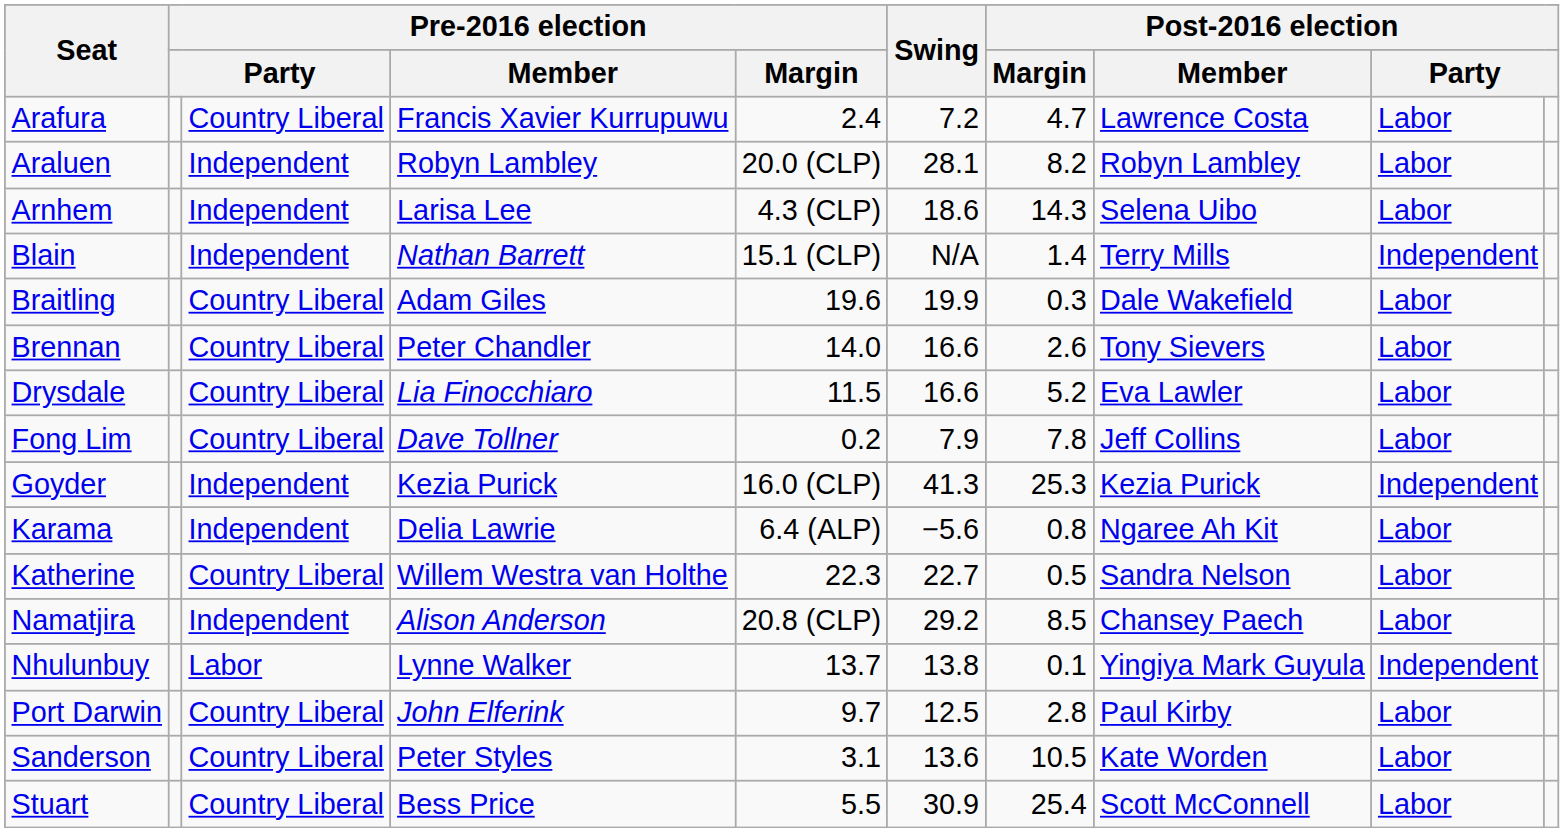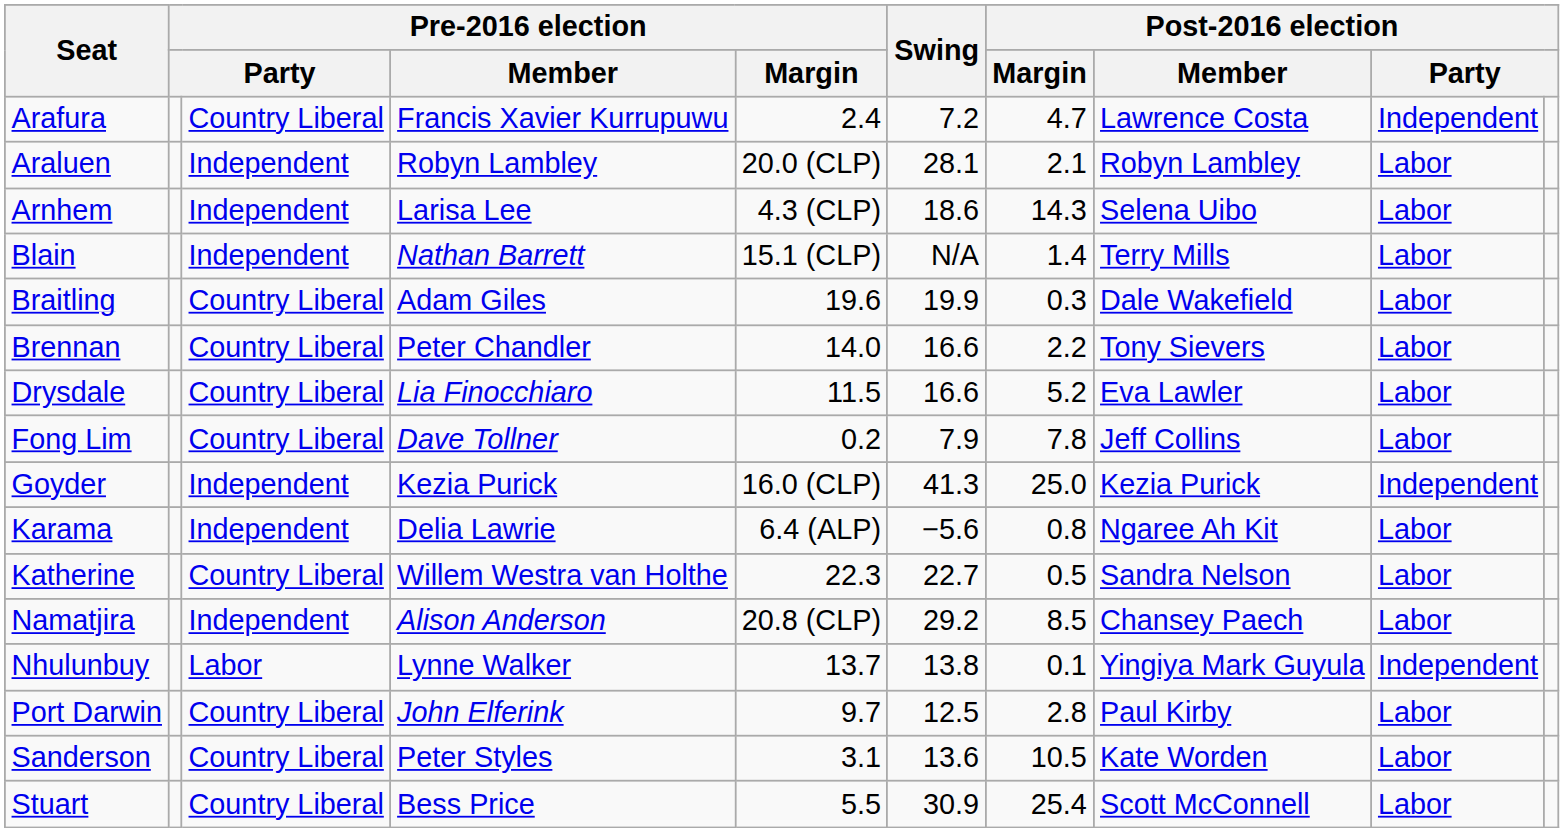 <table class="wikitable">
 <tr style="text-align:center">
 <th rowspan="2">Seat</th>
 <th colspan="4">Pre-2016 election</th>
 <th rowspan="2">Swing</th>
 <th colspan="4">Post-2016 election</th>
 </tr>
 <tr style="text-align:center">
 <th colspan="2">Party</th>
 <th>Member</th>
 <th>Margin</th>
 <th>Margin</th>
 <th>Member</th>
 <th colspan="2">Party</th>
 </tr>
 <tr>
 <td><a href='#'>Arafura</a></td>
 <td></td>
 <td><a href='#'>Country Liberal</a></td>
 <td><a href='#'>Francis Xavier Kurrupuwu</a></td>
 <td style="text-align:right;">2.4</td>
 <td style="text-align:right;">7.2</td>
 <td style="text-align:right;">4.7</td>
 <td><a href='#'>Lawrence Costa</a></td>
-<td><a href='#'>Labor</a></td>
+<td><a href='#'>Independent</a></td>
 <td></td>
 </tr>
 <tr>
 <td><a href='#'>Araluen</a></td>
 <td></td>
 <td><a href='#'>Independent</a></td>
 <td><a href='#'>Robyn Lambley</a></td>
 <td style="text-align:right;">20.0 (CLP)</td>
 <td style="text-align:right;">28.1</td>
-<td style="text-align:right;">8.2</td>
+<td style="text-align:right;">2.1</td>
 <td><a href='#'>Robyn Lambley</a></td>
 <td><a href='#'>Labor</a></td>
 <td></td>
 </tr>
 <tr>
 <td><a href='#'>Arnhem</a></td>
 <td></td>
 <td><a href='#'>Independent</a></td>
 <td><a href='#'>Larisa Lee</a></td>
 <td style="text-align:right;">4.3 (CLP)</td>
 <td style="text-align:right;">18.6</td>
 <td style="text-align:right;">14.3</td>
 <td><a href='#'>Selena Uibo</a></td>
 <td><a href='#'>Labor</a></td>
 <td></td>
 </tr>
 <tr>
 <td><a href='#'>Blain</a></td>
 <td></td>
 <td><a href='#'>Independent</a></td>
 <td><em><a href='#'>Nathan Barrett</a></em></td>
 <td style="text-align:right;">15.1 (CLP)</td>
 <td style="text-align:right;">N/A</td>
 <td style="text-align:right;">1.4</td>
 <td><a href='#'>Terry Mills</a></td>
-<td><a href='#'>Independent</a></td>
+<td><a href='#'>Labor</a></td>
 <td></td>
 </tr>
 <tr>
 <td><a href='#'>Braitling</a></td>
 <td></td>
 <td><a href='#'>Country Liberal</a></td>
 <td><a href='#'>Adam Giles</a></td>
 <td style="text-align:right;">19.6</td>
 <td style="text-align:right;">19.9</td>
 <td style="text-align:right;">0.3</td>
 <td><a href='#'>Dale Wakefield</a></td>
 <td><a href='#'>Labor</a></td>
 <td></td>
 </tr>
 <tr>
 <td><a href='#'>Brennan</a></td>
 <td></td>
 <td><a href='#'>Country Liberal</a></td>
 <td><a href='#'>Peter Chandler</a></td>
 <td style="text-align:right;">14.0</td>
 <td style="text-align:right;">16.6</td>
-<td style="text-align:right;">2.6</td>
+<td style="text-align:right;">2.2</td>
 <td><a href='#'>Tony Sievers</a></td>
 <td><a href='#'>Labor</a></td>
 <td></td>
 </tr>
 <tr>
 <td><a href='#'>Drysdale</a></td>
 <td></td>
 <td><a href='#'>Country Liberal</a></td>
 <td><em><a href='#'>Lia Finocchiaro</a></em></td>
 <td style="text-align:right;">11.5</td>
 <td style="text-align:right;">16.6</td>
 <td style="text-align:right;">5.2</td>
 <td><a href='#'>Eva Lawler</a></td>
 <td><a href='#'>Labor</a></td>
 <td></td>
 </tr>
 <tr>
 <td><a href='#'>Fong Lim</a></td>
 <td></td>
 <td><a href='#'>Country Liberal</a></td>
 <td><em><a href='#'>Dave Tollner</a></em></td>
 <td style="text-align:right;">0.2</td>
 <td style="text-align:right;">7.9</td>
 <td style="text-align:right;">7.8</td>
 <td><a href='#'>Jeff Collins</a></td>
 <td><a href='#'>Labor</a></td>
 <td></td>
 </tr>
 <tr>
 <td><a href='#'>Goyder</a></td>
 <td></td>
 <td><a href='#'>Independent</a></td>
 <td><a href='#'>Kezia Purick</a></td>
 <td style="text-align:right;">16.0 (CLP)</td>
 <td style="text-align:right;">41.3</td>
-<td style="text-align:right;">25.3</td>
+<td style="text-align:right;">25.0</td>
 <td><a href='#'>Kezia Purick</a></td>
 <td><a href='#'>Independent</a></td>
 <td></td>
 </tr>
 <tr>
 <td><a href='#'>Karama</a></td>
 <td></td>
 <td><a href='#'>Independent</a></td>
 <td><a href='#'>Delia Lawrie</a></td>
 <td style="text-align:right;">6.4 (ALP)</td>
 <td style="text-align:right;">−5.6</td>
 <td style="text-align:right;">0.8</td>
 <td><a href='#'>Ngaree Ah Kit</a></td>
 <td><a href='#'>Labor</a></td>
 <td></td>
 </tr>
 <tr>
 <td><a href='#'>Katherine</a></td>
 <td></td>
 <td><a href='#'>Country Liberal</a></td>
 <td><a href='#'>Willem Westra van Holthe</a></td>
 <td style="text-align:right;">22.3</td>
 <td style="text-align:right;">22.7</td>
 <td style="text-align:right;">0.5</td>
 <td><a href='#'>Sandra Nelson</a></td>
 <td><a href='#'>Labor</a></td>
 <td></td>
 </tr>
 <tr>
 <td><a href='#'>Namatjira</a></td>
 <td></td>
 <td><a href='#'>Independent</a></td>
 <td><em><a href='#'>Alison Anderson</a></em></td>
 <td style="text-align:right;">20.8 (CLP)</td>
 <td style="text-align:right;">29.2</td>
 <td style="text-align:right;">8.5</td>
 <td><a href='#'>Chansey Paech</a></td>
 <td><a href='#'>Labor</a></td>
 <td></td>
 </tr>
 <tr>
 <td><a href='#'>Nhulunbuy</a></td>
 <td></td>
 <td><a href='#'>Labor</a></td>
 <td><a href='#'>Lynne Walker</a></td>
 <td style="text-align:right;">13.7</td>
 <td style="text-align:right;">13.8</td>
 <td style="text-align:right;">0.1</td>
 <td><a href='#'>Yingiya Mark Guyula</a></td>
 <td><a href='#'>Independent</a></td>
 <td></td>
 </tr>
 <tr>
 <td><a href='#'>Port Darwin</a></td>
 <td></td>
 <td><a href='#'>Country Liberal</a></td>
 <td><em><a href='#'>John Elferink</a></em></td>
 <td style="text-align:right;">9.7</td>
 <td style="text-align:right;">12.5</td>
 <td style="text-align:right;">2.8</td>
 <td><a href='#'>Paul Kirby</a></td>
 <td><a href='#'>Labor</a></td>
 <td></td>
 </tr>
 <tr>
 <td><a href='#'>Sanderson</a></td>
 <td></td>
 <td><a href='#'>Country Liberal</a></td>
 <td><a href='#'>Peter Styles</a></td>
 <td style="text-align:right;">3.1</td>
 <td style="text-align:right;">13.6</td>
 <td style="text-align:right;">10.5</td>
 <td><a href='#'>Kate Worden</a></td>
 <td><a href='#'>Labor</a></td>
 <td></td>
 </tr>
 <tr>
 <td><a href='#'>Stuart</a></td>
 <td></td>
 <td><a href='#'>Country Liberal</a></td>
 <td><a href='#'>Bess Price</a></td>
 <td style="text-align:right;">5.5</td>
 <td style="text-align:right;">30.9</td>
 <td style="text-align:right;">25.4</td>
 <td><a href='#'>Scott McConnell</a></td>
 <td><a href='#'>Labor</a></td>
 <td></td>
 </tr>
 </table>
